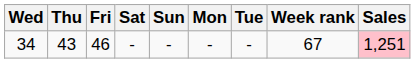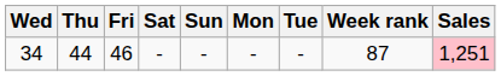 <table class="wikitable">
 <tr>
 <th>Wed</th>
 <th>Thu</th>
 <th>Fri</th>
 <th>Sat</th>
 <th>Sun</th>
 <th>Mon</th>
 <th>Tue</th>
 <th>Week rank</th>
 <th>Sales</th>
 </tr>
 <tr align="center">
 <td>34</td>
-<td>43</td>
+<td>44</td>
 <td>46</td>
 <td>-</td>
 <td>-</td>
 <td>-</td>
 <td>-</td>
-<td>67</td>
+<td>87</td>
 <td style="background: pink;">1,251</td>
 </tr>
 </table>
